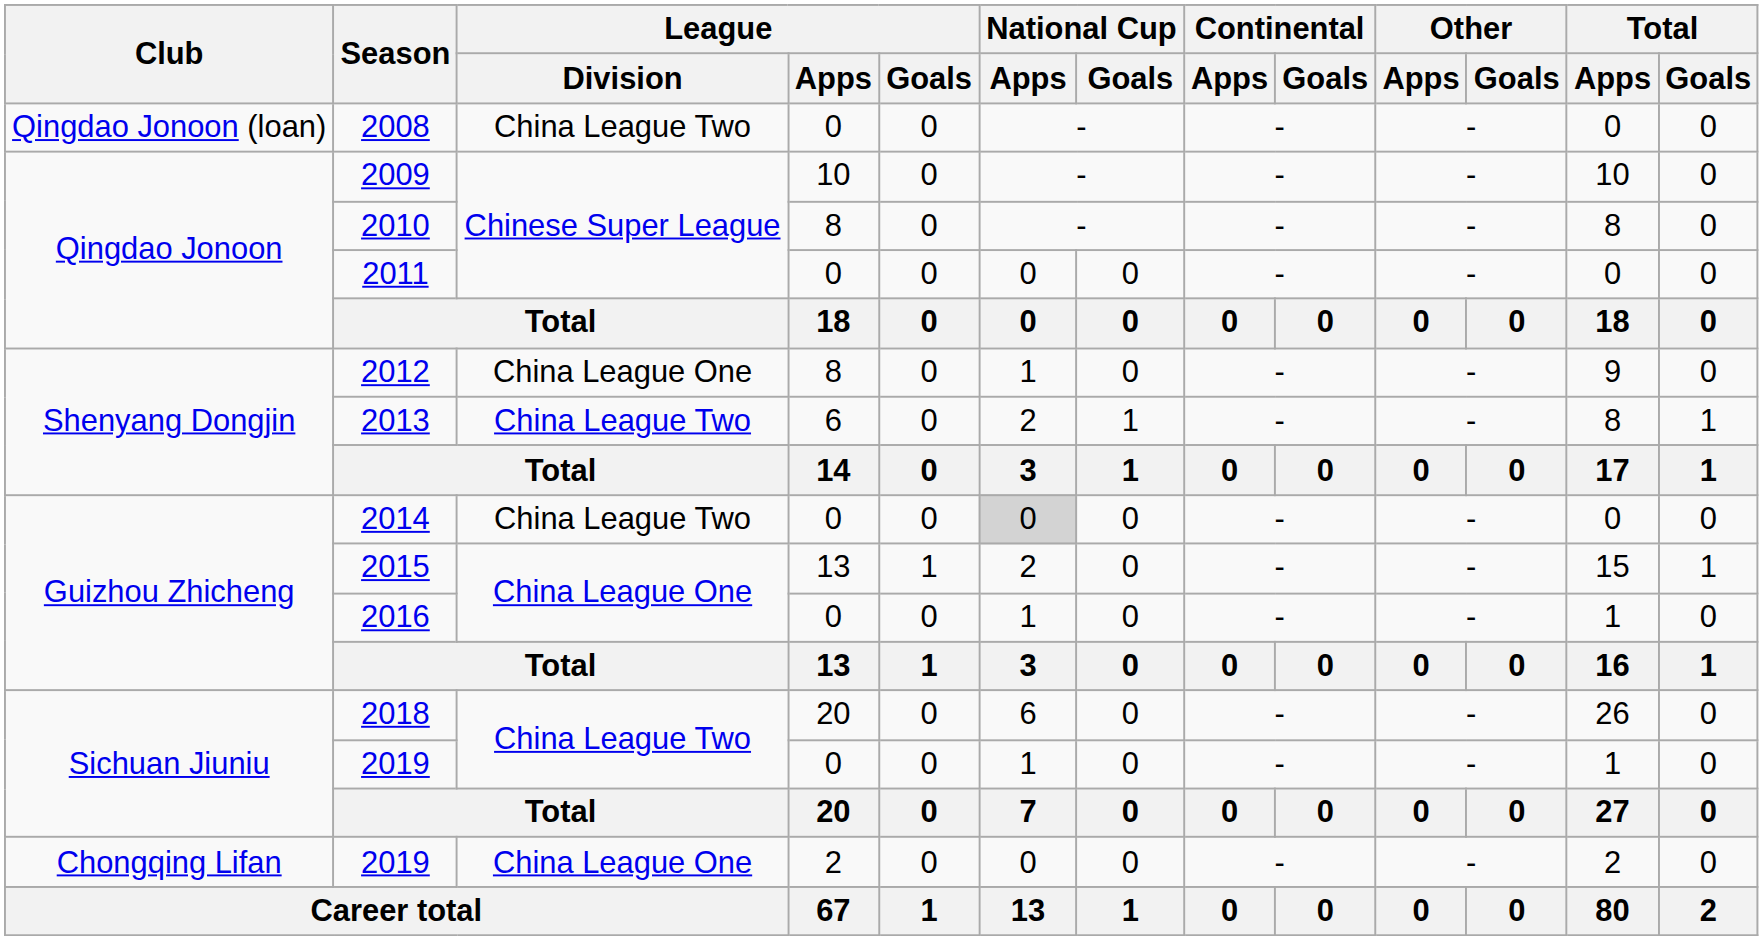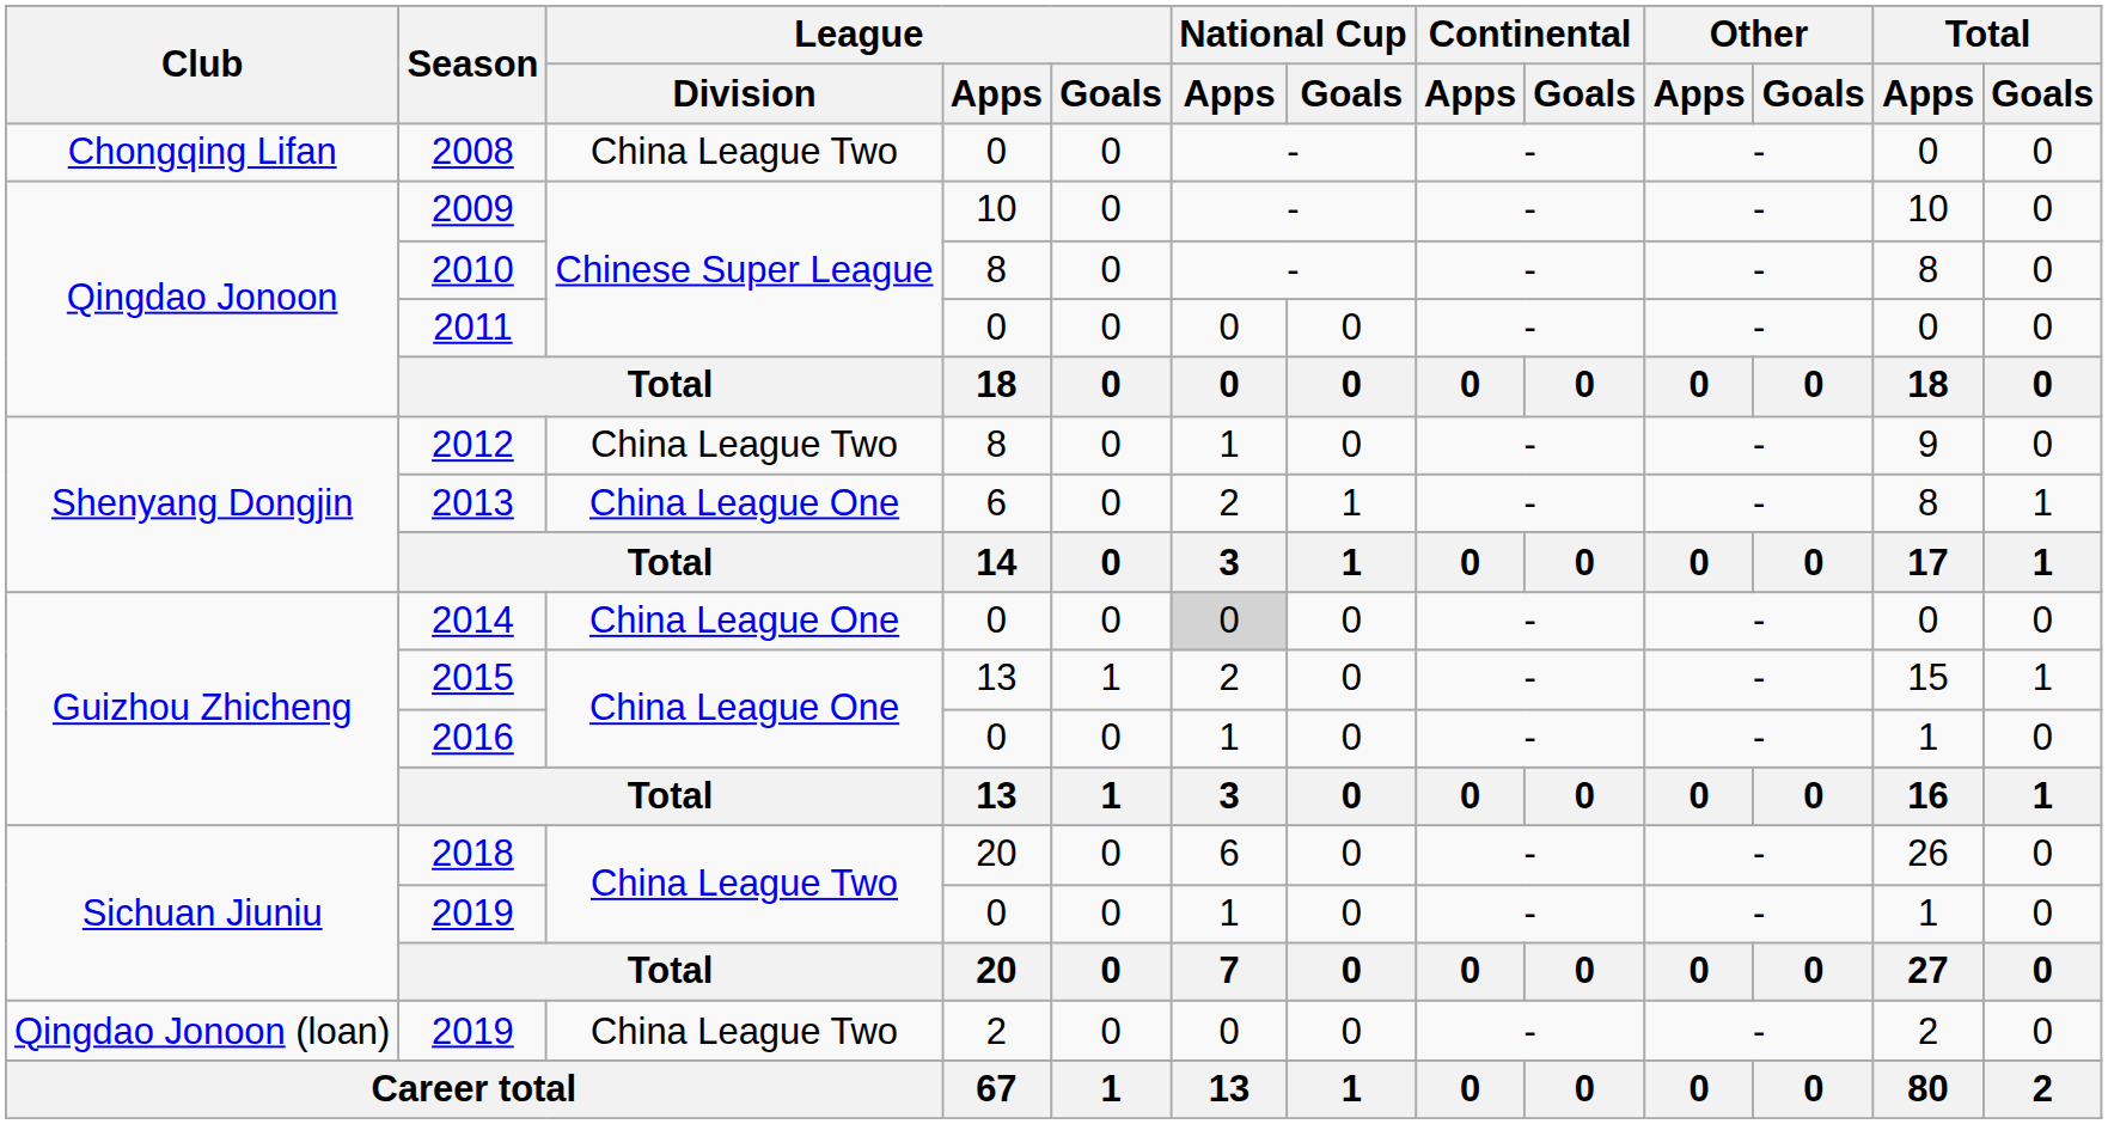 <table class="wikitable" style="text-align: center">
 <tr>
 <th rowspan="2">Club</th>
 <th rowspan="2">Season</th>
 <th colspan="3">League</th>
 <th colspan="2">National Cup</th>
 <th colspan="2">Continental</th>
 <th colspan="2">Other</th>
 <th colspan="2">Total</th>
 </tr>
 <tr>
 <th>Division</th>
 <th>Apps</th>
 <th>Goals</th>
 <th>Apps</th>
 <th>Goals</th>
 <th>Apps</th>
 <th>Goals</th>
 <th>Apps</th>
 <th>Goals</th>
 <th>Apps</th>
 <th>Goals</th>
 </tr>
 <tr>
-<td><a href='#'>Qingdao Jonoon</a> (loan)</td>
+<td><a href='#'>Chongqing Lifan</a></td>
 <td><a href='#'>2008</a></td>
 <td>China League Two</td>
 <td>0</td>
 <td>0</td>
 <td colspan="2">-</td>
 <td colspan="2">-</td>
 <td colspan="2">-</td>
 <td>0</td>
 <td>0</td>
 </tr>
 <tr>
 <td rowspan=4><a href='#'>Qingdao Jonoon</a></td>
 <td><a href='#'>2009</a></td>
 <td rowspan="3"><a href='#'>Chinese Super League</a></td>
 <td>10</td>
 <td>0</td>
 <td colspan="2">-</td>
 <td colspan="2">-</td>
 <td colspan="2">-</td>
 <td>10</td>
 <td>0</td>
 </tr>
 <tr>
 <td><a href='#'>2010</a></td>
 <td>8</td>
 <td>0</td>
 <td colspan="2">-</td>
 <td colspan="2">-</td>
 <td colspan="2">-</td>
 <td>8</td>
 <td>0</td>
 </tr>
 <tr>
 <td><a href='#'>2011</a></td>
 <td>0</td>
 <td>0</td>
 <td>0</td>
 <td>0</td>
 <td colspan="2">-</td>
 <td colspan="2">-</td>
 <td>0</td>
 <td>0</td>
 </tr>
 <tr>
 <th colspan="2"><strong>Total</strong></th>
 <th>18</th>
 <th>0</th>
 <th>0</th>
 <th>0</th>
 <th>0</th>
 <th>0</th>
 <th>0</th>
 <th>0</th>
 <th>18</th>
 <th>0</th>
 </tr>
 <tr>
 <td rowspan=3><a href='#'>Shenyang Dongjin</a></td>
 <td><a href='#'>2012</a></td>
-<td>China League One</td>
+<td>China League Two</td>
 <td>8</td>
 <td>0</td>
 <td>1</td>
 <td>0</td>
 <td colspan="2">-</td>
 <td colspan="2">-</td>
 <td>9</td>
 <td>0</td>
 </tr>
 <tr>
 <td><a href='#'>2013</a></td>
-<td><a href='#'>China League Two</a></td>
+<td><a href='#'>China League One</a></td>
 <td>6</td>
 <td>0</td>
 <td>2</td>
 <td>1</td>
 <td colspan="2">-</td>
 <td colspan="2">-</td>
 <td>8</td>
 <td>1</td>
 </tr>
 <tr>
 <th colspan="2"><strong>Total</strong></th>
 <th>14</th>
 <th>0</th>
 <th>3</th>
 <th>1</th>
 <th>0</th>
 <th>0</th>
 <th>0</th>
 <th>0</th>
 <th>17</th>
 <th>1</th>
 </tr>
 <tr>
 <td rowspan=4><a href='#'>Guizhou Zhicheng</a></td>
 <td><a href='#'>2014</a></td>
-<td>China League Two</td>
+<td><a href='#'>China League One</a></td>
 <td>0</td>
 <td>0</td>
 <td style="background: lightgrey;">0</td>
 <td>0</td>
 <td colspan="2">-</td>
 <td colspan="2">-</td>
 <td>0</td>
 <td>0</td>
 </tr>
 <tr>
 <td><a href='#'>2015</a></td>
 <td rowspan="2"><a href='#'>China League One</a></td>
 <td>13</td>
 <td>1</td>
 <td>2</td>
 <td>0</td>
 <td colspan="2">-</td>
 <td colspan="2">-</td>
 <td>15</td>
 <td>1</td>
 </tr>
 <tr>
 <td><a href='#'>2016</a></td>
 <td>0</td>
 <td>0</td>
 <td>1</td>
 <td>0</td>
 <td colspan="2">-</td>
 <td colspan="2">-</td>
 <td>1</td>
 <td>0</td>
 </tr>
 <tr>
 <th colspan="2"><strong>Total</strong></th>
 <th>13</th>
 <th>1</th>
 <th>3</th>
 <th>0</th>
 <th>0</th>
 <th>0</th>
 <th>0</th>
 <th>0</th>
 <th>16</th>
 <th>1</th>
 </tr>
 <tr>
 <td rowspan=3><a href='#'>Sichuan Jiuniu</a></td>
 <td><a href='#'>2018</a></td>
 <td rowspan=2><a href='#'>China League Two</a></td>
 <td>20</td>
 <td>0</td>
 <td>6</td>
 <td>0</td>
 <td colspan="2">-</td>
 <td colspan="2">-</td>
 <td>26</td>
 <td>0</td>
 </tr>
 <tr>
 <td><a href='#'>2019</a></td>
 <td>0</td>
 <td>0</td>
 <td>1</td>
 <td>0</td>
 <td colspan="2">-</td>
 <td colspan="2">-</td>
 <td>1</td>
 <td>0</td>
 </tr>
 <tr>
 <th colspan="2"><strong>Total</strong></th>
 <th>20</th>
 <th>0</th>
 <th>7</th>
 <th>0</th>
 <th>0</th>
 <th>0</th>
 <th>0</th>
 <th>0</th>
 <th>27</th>
 <th>0</th>
 </tr>
 <tr>
-<td><a href='#'>Chongqing Lifan</a></td>
+<td><a href='#'>Qingdao Jonoon</a> (loan)</td>
 <td><a href='#'>2019</a></td>
-<td><a href='#'>China League One</a></td>
+<td>China League Two</td>
 <td>2</td>
 <td>0</td>
 <td>0</td>
 <td>0</td>
 <td colspan="2">-</td>
 <td colspan="2">-</td>
 <td>2</td>
 <td>0</td>
 </tr>
 <tr>
 <th colspan=3>Career total</th>
 <th>67</th>
 <th>1</th>
 <th>13</th>
 <th>1</th>
 <th>0</th>
 <th>0</th>
 <th>0</th>
 <th>0</th>
 <th>80</th>
 <th>2</th>
 </tr>
 </table>
